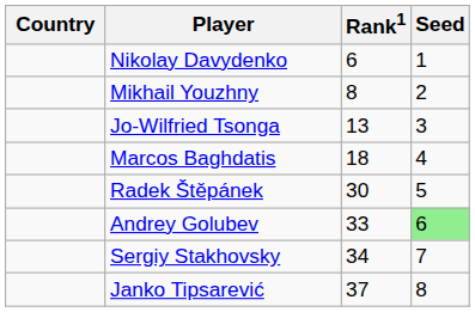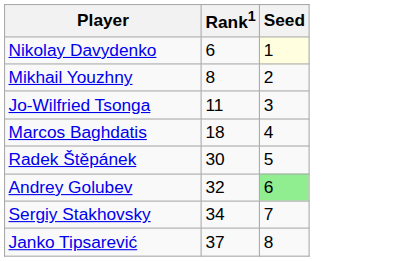 <table class="sortable wikitable">
 <tr>
-<th width="70">Country</th>
 <th width="175">Player</th>
 <th>Rank<sup>1</sup></th>
 <th>Seed</th>
 </tr>
 <tr>
-<td></td>
 <td><a href='#'>Nikolay Davydenko</a></td>
 <td>6</td>
-<td>1</td>
+<td style="background: lightyellow;">1</td>
 </tr>
 <tr>
-<td></td>
 <td><a href='#'>Mikhail Youzhny</a></td>
 <td>8</td>
 <td>2</td>
 </tr>
 <tr>
-<td></td>
 <td><a href='#'>Jo-Wilfried Tsonga</a></td>
-<td>13</td>
+<td>11</td>
 <td>3</td>
 </tr>
 <tr>
-<td></td>
 <td><a href='#'>Marcos Baghdatis</a></td>
 <td>18</td>
 <td>4</td>
 </tr>
 <tr>
-<td></td>
 <td><a href='#'>Radek Štěpánek</a></td>
 <td>30</td>
 <td>5</td>
 </tr>
 <tr>
-<td></td>
 <td><a href='#'>Andrey Golubev</a></td>
-<td>33</td>
+<td>32</td>
 <td style="background: lightgreen;">6</td>
 </tr>
 <tr>
-<td></td>
 <td><a href='#'>Sergiy Stakhovsky</a></td>
 <td>34</td>
 <td>7</td>
 </tr>
 <tr>
-<td></td>
 <td><a href='#'>Janko Tipsarević</a></td>
 <td>37</td>
 <td>8</td>
 </tr>
 </table>
